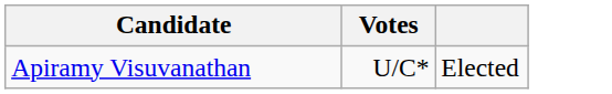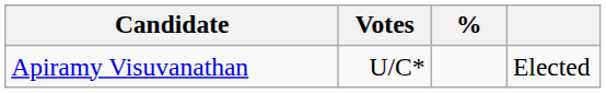 <table class="wikitable" border="1" style="text-align:right;">
 <tr>
 <th align=left width="200">Candidate</th>
 <th align=left width="50">Votes</th>
+<th align=left width="40">%</th>
 <th align=left width="50"></th>
 </tr>
 <tr>
 <td align=left><a href='#'>Apiramy Visuvanathan</a></td>
 <td>U/C*</td>
+<td></td>
 <td align=left>Elected</td>
 </tr>
 </table>
